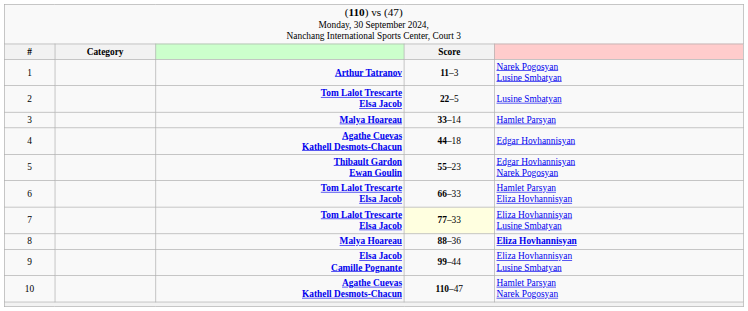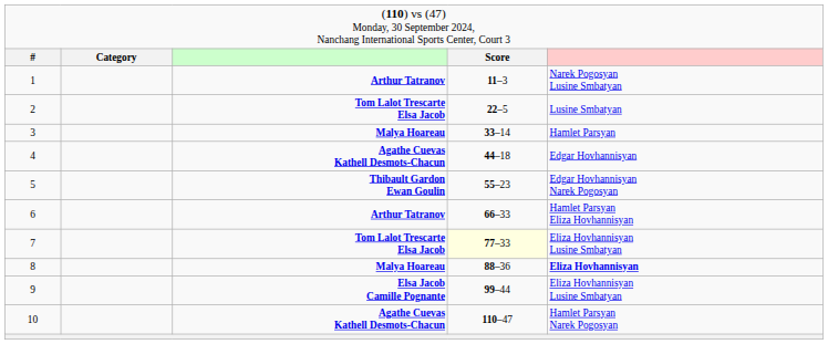 <table class="wikitable mw-collapsible mw-collapsed" style="font-size:90%; text-align:center" width="90%">
 <tr>
 <td colspan="5"><big>(<strong>110</strong>) <strong></strong> vs  (47)</big><br>Monday, 30 September 2024, <br>Nanchang International Sports Center, Court 3</td>
 </tr>
 <tr>
 <th width="25">#</th>
 <th width="50">Category</th>
 <th style="background-color:#CCFFCC" width="150"></th>
 <th width="50">Score<br></th>
 <th style="background-color:#FFCCCC" width="150"></th>
 </tr>
 <tr>
 <td>1</td>
 <td></td>
 <td align="right"><strong><a href='#'>Arthur Tatranov</a> </strong></td>
 <td><strong>11</strong>–3<br></td>
 <td align="left"> <a href='#'>Narek Pogosyan</a><br> <a href='#'>Lusine Smbatyan</a></td>
 </tr>
 <tr>
 <td>2</td>
 <td></td>
 <td align="right"><strong><a href='#'>Tom Lalot Trescarte</a> <br><a href='#'>Elsa Jacob</a> </strong></td>
 <td><strong>22</strong>–5<br></td>
 <td align="left"> <a href='#'>Lusine Smbatyan</a></td>
 </tr>
 <tr>
 <td>3</td>
 <td></td>
 <td align="right"><strong><a href='#'>Malya Hoareau</a> </strong></td>
 <td><strong>33</strong>–14<br></td>
 <td align="left"> <a href='#'>Hamlet Parsyan</a></td>
 </tr>
 <tr>
 <td>4</td>
 <td></td>
 <td align="right"><strong><a href='#'>Agathe Cuevas</a> <br><a href='#'>Kathell Desmots-Chacun</a> </strong></td>
 <td><strong>44</strong>–18<br></td>
 <td align="left"> <a href='#'>Edgar Hovhannisyan</a></td>
 </tr>
 <tr>
 <td>5</td>
 <td></td>
 <td align="right"><strong><a href='#'>Thibault Gardon</a> <br><a href='#'>Ewan Goulin</a> </strong></td>
 <td><strong>55</strong>–23<br></td>
 <td align="left"> <a href='#'>Edgar Hovhannisyan</a><br> <a href='#'>Narek Pogosyan</a></td>
 </tr>
 <tr>
 <td>6</td>
 <td></td>
-<td align="right"><strong><a href='#'>Tom Lalot Trescarte</a> <br><a href='#'>Elsa Jacob</a> </strong></td>
+<td align="right"><strong><a href='#'>Arthur Tatranov</a> </strong></td>
 <td><strong>66</strong>–33<br></td>
 <td align="left"> <a href='#'>Hamlet Parsyan</a><br> <a href='#'>Eliza Hovhannisyan</a></td>
 </tr>
 <tr>
 <td>7</td>
 <td></td>
 <td align="right"><strong><a href='#'>Tom Lalot Trescarte</a> <br><a href='#'>Elsa Jacob</a> </strong></td>
 <td style="background: lightyellow;"><strong>77</strong>–33<br></td>
 <td align="left"> <a href='#'>Eliza Hovhannisyan</a><br> <a href='#'>Lusine Smbatyan</a></td>
 </tr>
 <tr>
 <td>8</td>
 <td></td>
 <td align="right"><strong><a href='#'>Malya Hoareau</a> </strong></td>
 <td><strong>88</strong>–36<br></td>
 <td align="left"><strong> <a href='#'>Eliza Hovhannisyan</a></strong></td>
 </tr>
 <tr>
 <td>9</td>
 <td></td>
 <td align="right"><strong><a href='#'>Elsa Jacob</a> <br><a href='#'>Camille Pognante</a> </strong></td>
 <td><strong>99</strong>–44<br></td>
 <td align="left"> <a href='#'>Eliza Hovhannisyan</a><br> <a href='#'>Lusine Smbatyan</a></td>
 </tr>
 <tr>
 <td>10</td>
 <td></td>
 <td align="right"><strong><a href='#'>Agathe Cuevas</a> <br><a href='#'>Kathell Desmots-Chacun</a> </strong></td>
 <td><strong>110</strong>–47<br></td>
 <td align="left"> <a href='#'>Hamlet Parsyan</a><br> <a href='#'>Narek Pogosyan</a></td>
 </tr>
 <tr>
 <th colspan="5"></th>
 </tr>
 </table>
